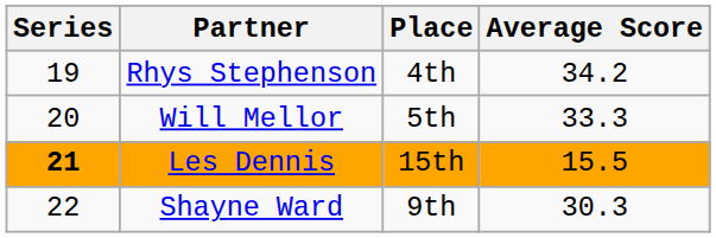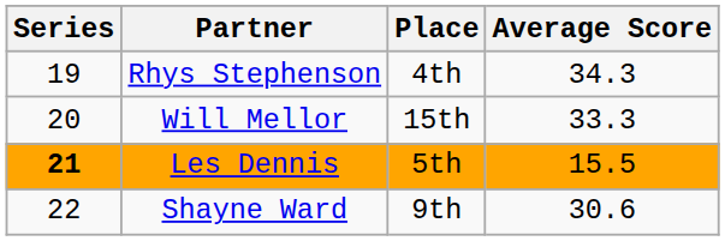 <table class="wikitable sortable" style="margin:auto; text-align:center;">
 <tr>
 <th>Series</th>
 <th>Partner</th>
 <th>Place</th>
 <th>Average Score</th>
 </tr>
 <tr>
 <td>19</td>
 <td><a href='#'>Rhys Stephenson</a></td>
 <td>4th</td>
-<td>34.2</td>
+<td>34.3</td>
 </tr>
 <tr>
 <td>20</td>
 <td><a href='#'>Will Mellor</a></td>
-<td>5th</td>
+<td>15th</td>
 <td>33.3</td>
 </tr>
 <tr bgcolor="orange">
 <td><strong>21</strong></td>
 <td><a href='#'>Les Dennis</a></td>
-<td>15th</td>
+<td>5th</td>
 <td>15.5</td>
 </tr>
 <tr>
 <td>22</td>
 <td><a href='#'>Shayne Ward</a></td>
 <td>9th</td>
-<td>30.3</td>
+<td>30.6</td>
 </tr>
 </table>
